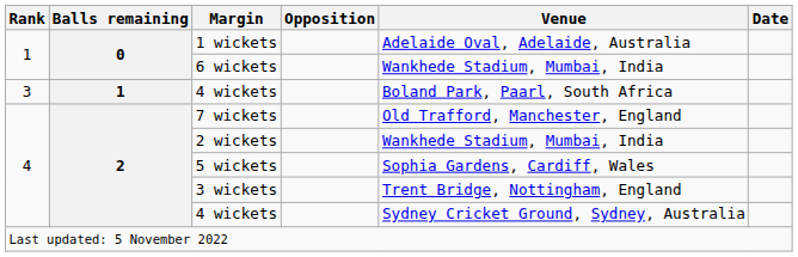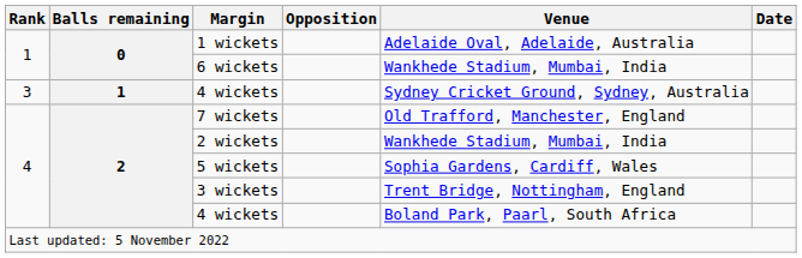 <table class="wikitable plainrowheaders">
 <tr>
 <th scope=col>Rank</th>
 <th scope=col>Balls remaining</th>
 <th scope=col>Margin</th>
 <th scope=col>Opposition</th>
 <th scope=col>Venue</th>
 <th scope=col>Date</th>
 </tr>
 <tr>
 <td align=center rowspan=2>1</td>
 <th scope=row style=text-align:center rowspan=2>0</th>
 <td scope=row style=text-align:center;>1 wickets</td>
 <td></td>
 <td><a href='#'>Adelaide Oval</a>, <a href='#'>Adelaide</a>, Australia</td>
 <td></td>
 </tr>
 <tr>
 <td scope=row style=text-align:center;>6 wickets</td>
 <td></td>
 <td><a href='#'>Wankhede Stadium</a>, <a href='#'>Mumbai</a>, India</td>
 <td></td>
 </tr>
 <tr>
 <td align=center>3</td>
 <th scope=row style=text-align:center>1</th>
 <td scope=row style=text-align:center;>4 wickets</td>
 <td></td>
-<td><a href='#'>Boland Park</a>, <a href='#'>Paarl</a>, South Africa</td>
+<td><a href='#'>Sydney Cricket Ground</a>, <a href='#'>Sydney</a>, Australia</td>
 <td></td>
 </tr>
 <tr>
 <td align=center rowspan=5>4</td>
 <th scope=row style=text-align:center rowspan=5>2</th>
 <td scope=row style=text-align:center;>7 wickets</td>
 <td></td>
 <td><a href='#'>Old Trafford</a>, <a href='#'>Manchester</a>, England</td>
 <td></td>
 </tr>
 <tr>
 <td scope=row style=text-align:center;>2 wickets</td>
 <td></td>
 <td><a href='#'>Wankhede Stadium</a>, <a href='#'>Mumbai</a>, India</td>
 <td> </td>
 </tr>
 <tr>
 <td scope=row style=text-align:center;>5 wickets</td>
 <td></td>
 <td><a href='#'>Sophia Gardens</a>, <a href='#'>Cardiff</a>, Wales</td>
 <td></td>
 </tr>
 <tr>
 <td scope=row style=text-align:center;>3 wickets</td>
 <td></td>
 <td><a href='#'>Trent Bridge</a>, <a href='#'>Nottingham</a>, England</td>
 <td></td>
 </tr>
 <tr>
 <td scope=row style=text-align:center;>4 wickets</td>
 <td></td>
-<td><a href='#'>Sydney Cricket Ground</a>, <a href='#'>Sydney</a>, Australia</td>
+<td><a href='#'>Boland Park</a>, <a href='#'>Paarl</a>, South Africa</td>
 <td> </td>
 </tr>
 <tr>
 <td colspan=6><small>Last updated: 5 November 2022</small></td>
 </tr>
 </table>
